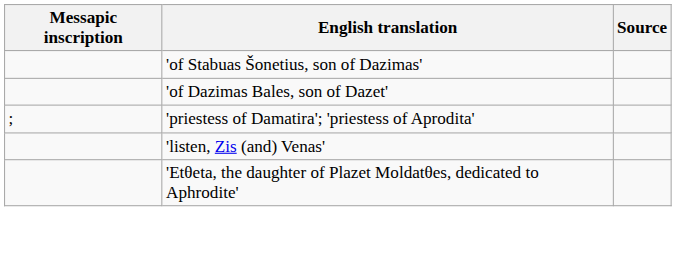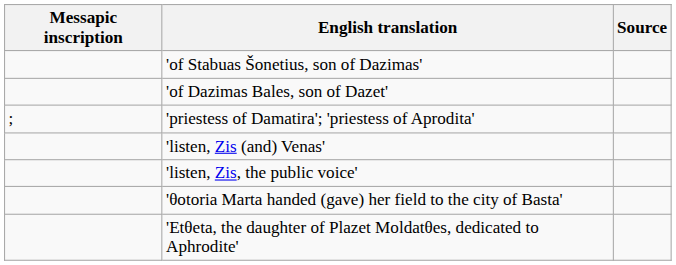 <table class="wikitable" style="margin-left: auto; margin-right: auto; border: none;">
 <tr>
 <th scope="col">Messapic inscription</th>
 <th scope="col">English translation</th>
 <th scope="col">Source</th>
 </tr>
 <tr>
 <td></td>
 <td>'of Stabuas Šonetius, son of Dazimas'</td>
 <td></td>
 </tr>
 <tr>
 <td></td>
 <td>'of Dazimas Bales, son of Dazet'</td>
 <td></td>
 </tr>
 <tr>
 <td>; </td>
 <td>'priestess of Damatira'; 'priestess of Aprodita'</td>
 <td></td>
 </tr>
 <tr>
 <td></td>
 <td>'listen, <a href='#'>Zis</a> (and) Venas'</td>
 <td></td>
 </tr>
 <tr>
 <td></td>
+<td>'listen, <a href='#'>Zis</a>, the public voice'</td>
+<td></td>
+</tr>
+<tr>
+<td></td>
+<td>'θotoria Marta handed (gave) her field to the city of Basta'</td>
+<td></td>
+</tr>
+<tr>
+<td></td>
 <td>'Etθeta, the daughter of Plazet Moldatθes, dedicated to Aphrodite'</td>
 <td></td>
 </tr>
 </table>
